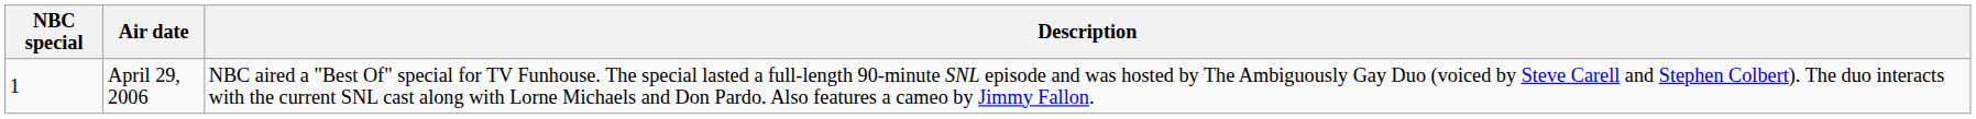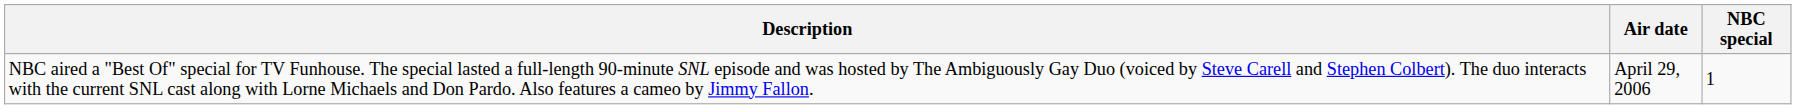 <table class="wikitable">
 <tr>
+<th>Description</th>
+<th>Air date</th>
 <th>NBC special</th>
-<th>Air date</th>
-<th>Description</th>
 </tr>
 <tr>
+<td>NBC aired a "Best Of" special for TV Funhouse. The special lasted a full-length 90-minute <em>SNL</em> episode and was hosted by The Ambiguously Gay Duo (voiced by <a href='#'>Steve Carell</a> and <a href='#'>Stephen Colbert</a>). The duo interacts with the current SNL cast along with Lorne Michaels and Don Pardo. Also features a cameo by <a href='#'>Jimmy Fallon</a>.</td>
+<td>April 29, 2006</td>
 <td>1</td>
-<td>April 29, 2006</td>
-<td>NBC aired a "Best Of" special for TV Funhouse. The special lasted a full-length 90-minute <em>SNL</em> episode and was hosted by The Ambiguously Gay Duo (voiced by <a href='#'>Steve Carell</a> and <a href='#'>Stephen Colbert</a>). The duo interacts with the current SNL cast along with Lorne Michaels and Don Pardo. Also features a cameo by <a href='#'>Jimmy Fallon</a>.</td>
 </tr>
 </table>
